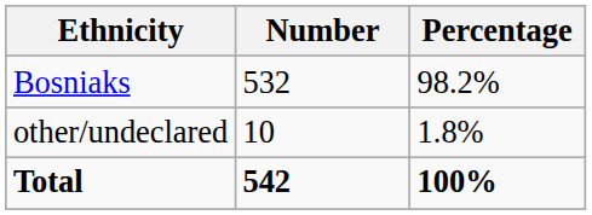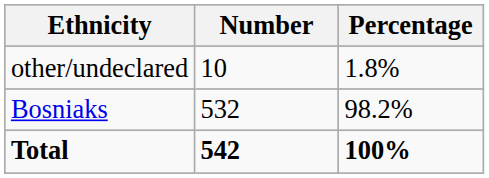 <table class="wikitable">
 <tr>
 <th width="100px">Ethnicity</th>
 <th width="80px">Number</th>
 <th width="80px">Percentage</th>
 </tr>
 <tr>
+<td>other/undeclared</td>
+<td>10</td>
+<td>1.8%</td>
+</tr>
+<tr>
 <td><a href='#'>Bosniaks</a></td>
 <td>532</td>
 <td>98.2%</td>
-</tr>
-<tr>
-<td>other/undeclared</td>
-<td>10</td>
-<td>1.8%</td>
 </tr>
 <tr>
 <td><strong>Total</strong></td>
 <td><strong>542</strong></td>
 <td><strong>100%</strong></td>
 </tr>
 </table>
